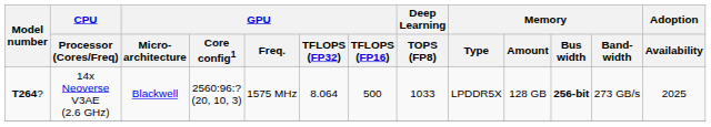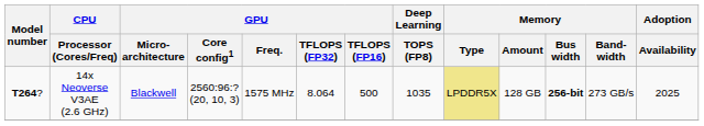 <table class="wikitable" style="text-align:center;">
 <tr>
 <th rowspan="2">Model<br>number</th>
 <th><a href='#'>CPU</a></th>
 <th colspan="5"><a href='#'>GPU</a></th>
 <th>Deep <br>Learning</th>
 <th colspan="4">Memory</th>
 <th>Adoption</th>
 </tr>
 <tr>
 <th>Processor<br>(Cores/Freq)</th>
 <th>Micro-<br>architecture</th>
 <th>Core<br>config<sup>1</sup></th>
 <th>Freq.</th>
 <th>TFLOPS<br>(<a href='#'>FP32</a>)</th>
 <th>TFLOPS<br>(<a href='#'>FP16</a>)</th>
 <th>TOPS<br>(FP8)</th>
 <th>Type</th>
 <th>Amount</th>
 <th>Bus<br>width</th>
 <th>Band-<br>width</th>
 <th>Availability</th>
 </tr>
 <tr>
 <td><strong>T264</strong>?</td>
 <td>14x <br><a href='#'>Neoverse</a> <br>V3AE<br>(2.6 GHz)</td>
 <td><a href='#'>Blackwell</a></td>
 <td>2560:96:? <br>(20, 10, 3)</td>
 <td>1575 MHz</td>
 <td>8.064</td>
 <td>500</td>
-<td>1033</td>
-<td>LPDDR5X</td>
+<td>1035</td>
+<td style="background: khaki;">LPDDR5X</td>
 <td>128 GB</td>
 <td><strong>256-bit</strong></td>
 <td>273 GB/s</td>
 <td>2025</td>
 </tr>
 <tr>
 </tr>
 </table>
